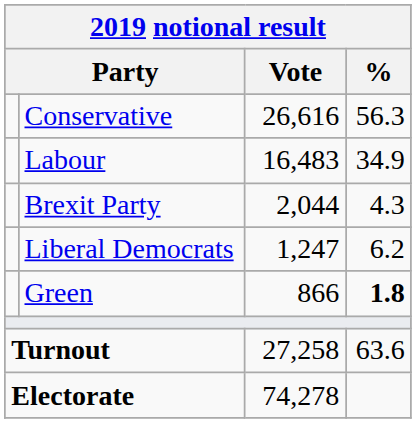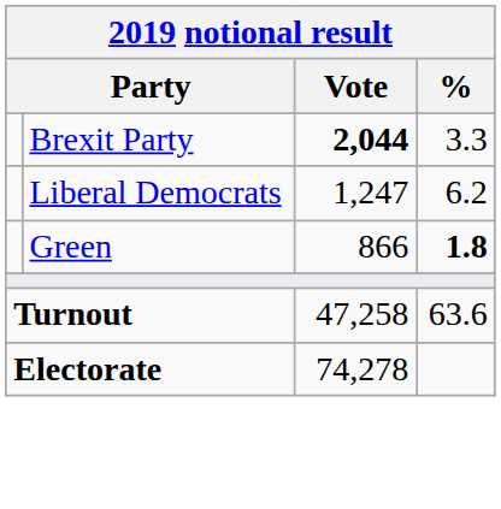 <table class="wikitable">
 <tr>
 <th colspan="4"><a href='#'>2019</a> <a href='#'>notional result</a></th>
 </tr>
 <tr>
 <th bgcolor="#DDDDFF" width="130px" colspan="2">Party</th>
 <th bgcolor="#DDDDFF" width="50px">Vote</th>
 <th bgcolor="#DDDDFF" width="30px">%</th>
 </tr>
 <tr>
 <td></td>
-<td><a href='#'>Conservative</a></td>
-<td align=right>26,616</td>
-<td align=right>56.3</td>
-</tr>
-<tr>
-<td></td>
-<td><a href='#'>Labour</a></td>
-<td align=right>16,483</td>
-<td align=right>34.9</td>
-</tr>
-<tr>
-<td></td>
 <td><a href='#'>Brexit Party</a></td>
-<td align=right>2,044</td>
-<td align=right>4.3</td>
+<td align=right><strong>2,044</strong></td>
+<td align=right>3.3</td>
 </tr>
 <tr>
 <td></td>
 <td><a href='#'>Liberal Democrats</a></td>
 <td align=right>1,247</td>
 <td align=right>6.2</td>
 </tr>
 <tr>
 <td></td>
 <td><a href='#'>Green</a></td>
 <td align=right>866</td>
 <td align=right><strong>1.8</strong></td>
 </tr>
 <tr>
 <td colspan="4" bgcolor="#EAECF0"></td>
 </tr>
 <tr>
 <td colspan="2"><strong>Turnout</strong></td>
-<td align=right>27,258</td>
+<td align=right>47,258</td>
 <td align=right>63.6</td>
 </tr>
 <tr>
 <td colspan="2"><strong>Electorate</strong></td>
 <td align=right>74,278</td>
 </tr>
 </table>
